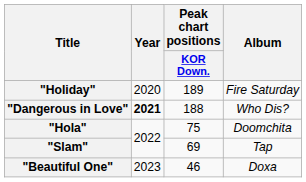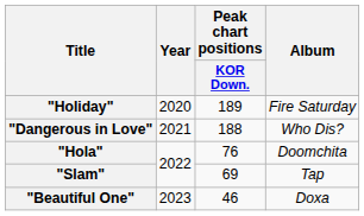 <table class="wikitable plainrowheaders" style="text-align:center">
 <tr>
 <th scope="col" rowspan="2">Title</th>
 <th scope="col" rowspan="2">Year</th>
 <th scope="col">Peak chart positions</th>
 <th scope="col" rowspan="2">Album</th>
 </tr>
 <tr>
 <th style="font-size: 90%; width:2.5em"><a href='#'>KOR<br>Down.</a><br></th>
 </tr>
 <tr>
 <th scope="row">"Holiday"</th>
 <td>2020</td>
 <td>189</td>
 <td><em>Fire Saturday</em></td>
 </tr>
 <tr>
 <th scope="row">"Dangerous in Love"</th>
-<td><strong>2021</strong></td>
+<td>2021</td>
 <td>188</td>
 <td><em>Who Dis?</em></td>
 </tr>
 <tr>
 <th scope="row">"Hola"</th>
 <td rowspan="2">2022</td>
-<td>75</td>
+<td>76</td>
 <td><em>Doomchita</em></td>
 </tr>
 <tr>
 <th scope="row">"Slam"</th>
 <td>69</td>
 <td><em>Tap</em></td>
 </tr>
 <tr>
 <th scope="row">"Beautiful One"</th>
 <td>2023</td>
 <td>46</td>
 <td><em>Doxa</em></td>
 </tr>
 </table>
